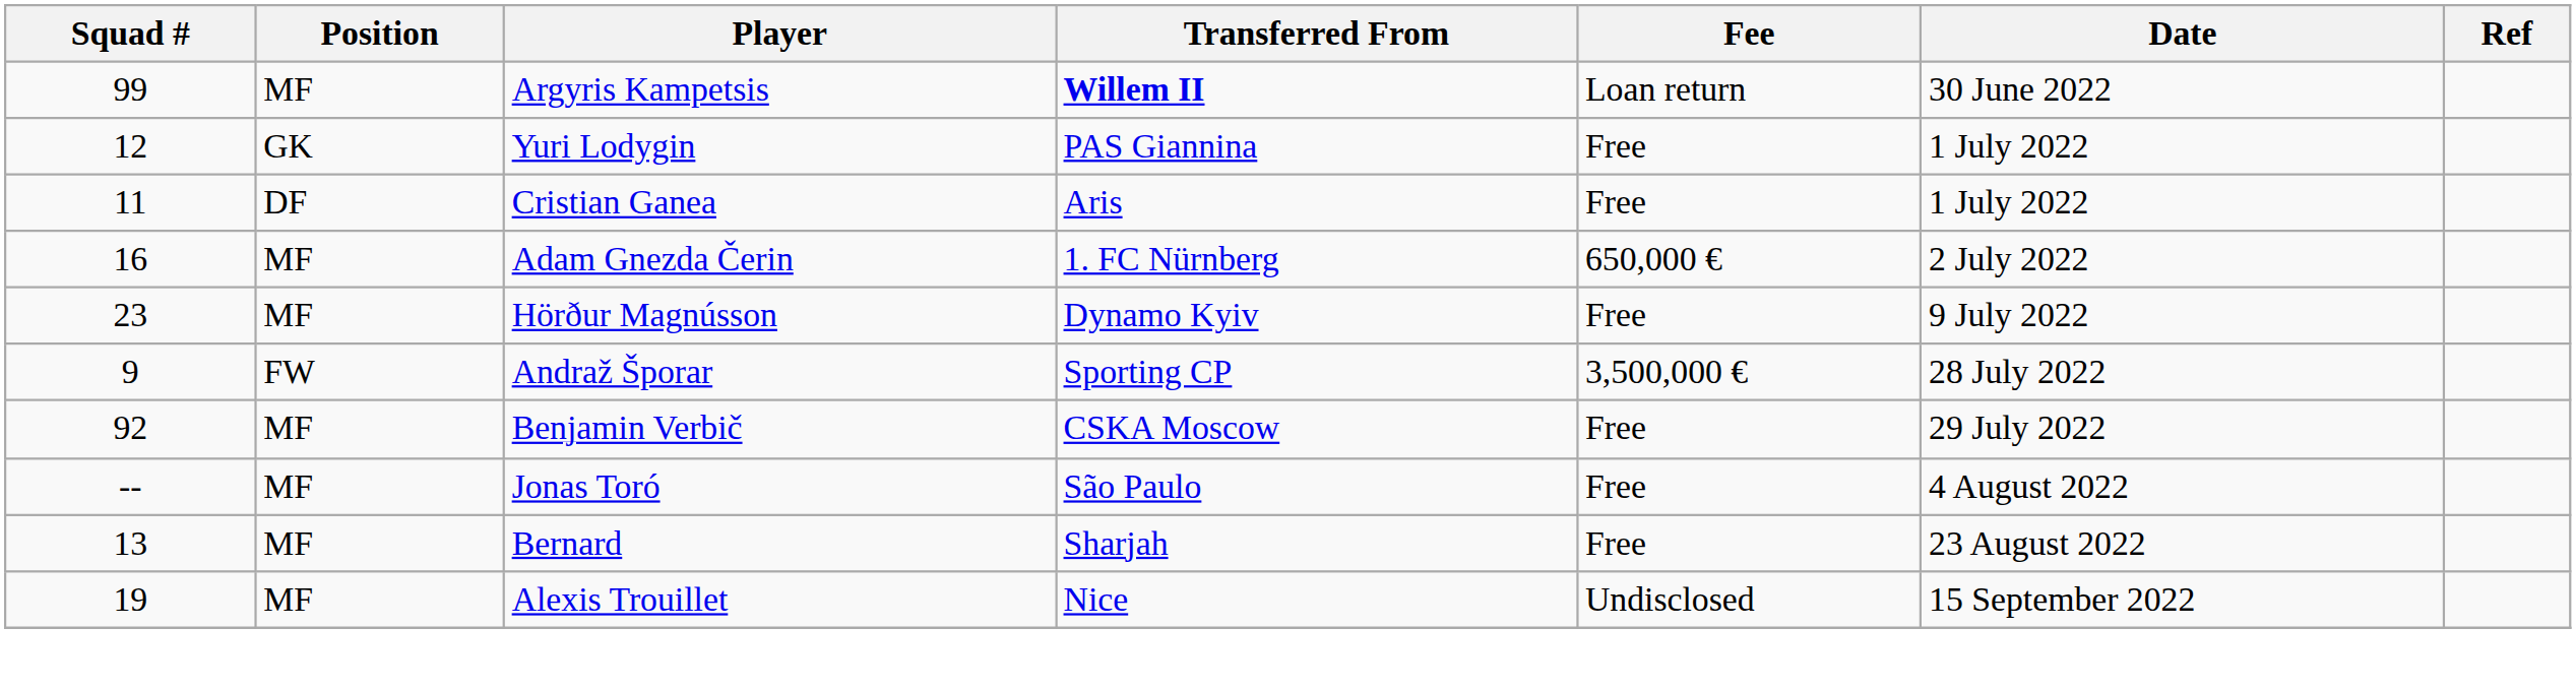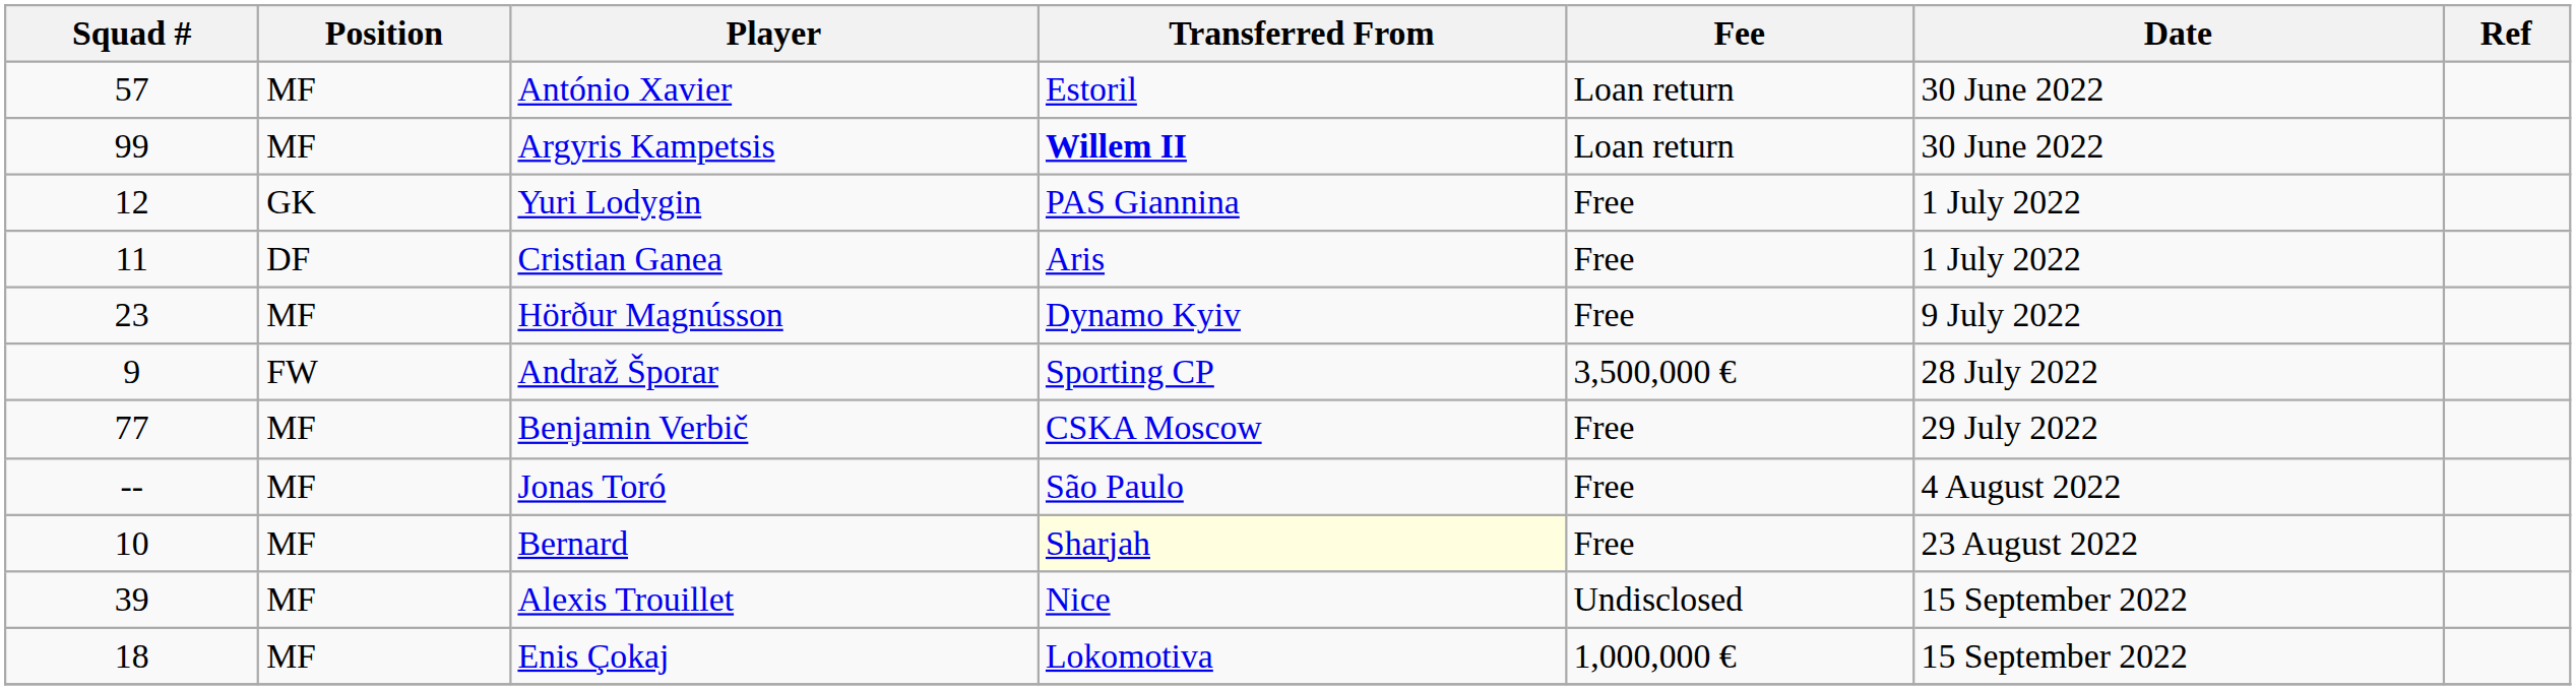 <table class="wikitable sortable" style="width:90%; text-align:center; font-size:95%; text-align:left;">
 <tr>
 <th><strong>Squad #</strong></th>
 <th><strong>Position</strong></th>
 <th><strong>Player</strong></th>
 <th><strong>Transferred From</strong></th>
 <th><strong>Fee</strong></th>
 <th><strong>Date</strong></th>
 <th><strong>Ref</strong></th>
+</tr>
+<tr>
+<td align="center">57</td>
+<td>MF</td>
+<td> <a href='#'>António Xavier</a></td>
+<td> <a href='#'>Estoril</a></td>
+<td>Loan return</td>
+<td>30 June 2022</td>
+<td></td>
 </tr>
 <tr>
 <td align="center">99</td>
 <td>MF</td>
 <td> <a href='#'>Argyris Kampetsis</a></td>
 <td><strong> <a href='#'>Willem II</a></strong></td>
 <td>Loan return</td>
 <td>30 June 2022</td>
 <td></td>
 </tr>
 <tr>
 <td align="center">12</td>
 <td>GK</td>
 <td> <a href='#'>Yuri Lodygin</a></td>
 <td> <a href='#'>PAS Giannina</a></td>
 <td>Free</td>
 <td>1 July 2022</td>
 <td></td>
 </tr>
 <tr>
 <td align="center">11</td>
 <td>DF</td>
 <td> <a href='#'>Cristian Ganea</a></td>
 <td> <a href='#'>Aris</a></td>
 <td>Free</td>
 <td>1 July 2022</td>
 <td></td>
 </tr>
 <tr>
-<td align="center">16</td>
-<td>MF</td>
-<td> <a href='#'>Adam Gnezda Čerin</a></td>
-<td> <a href='#'>1. FC Nürnberg</a></td>
-<td>650,000 €</td>
-<td>2 July 2022</td>
-<td></td>
-</tr>
-<tr>
 <td align="center">23</td>
 <td>MF</td>
 <td> <a href='#'>Hörður Magnússon</a></td>
 <td> <a href='#'>Dynamo Kyiv</a></td>
 <td>Free</td>
 <td>9 July 2022</td>
 <td></td>
 </tr>
 <tr>
 <td align="center">9</td>
 <td>FW</td>
 <td> <a href='#'>Andraž Šporar</a></td>
 <td> <a href='#'>Sporting CP</a></td>
 <td>3,500,000 €</td>
 <td>28 July 2022</td>
 <td></td>
 </tr>
 <tr>
-<td align="center">92</td>
+<td align="center">77</td>
 <td>MF</td>
 <td> <a href='#'>Benjamin Verbič</a></td>
 <td> <a href='#'>CSKA Moscow</a></td>
 <td>Free</td>
 <td>29 July 2022</td>
 <td></td>
 </tr>
 <tr>
 <td align="center">--</td>
 <td>MF</td>
 <td> <a href='#'>Jonas Toró</a></td>
 <td> <a href='#'>São Paulo</a></td>
 <td>Free</td>
 <td>4 August 2022</td>
 <td></td>
 </tr>
 <tr>
-<td align="center">13</td>
+<td align="center">10</td>
 <td>MF</td>
 <td> <a href='#'>Bernard</a></td>
-<td> <a href='#'>Sharjah</a></td>
+<td style="background: lightyellow;"> <a href='#'>Sharjah</a></td>
 <td>Free</td>
 <td>23 August 2022</td>
 <td></td>
 </tr>
 <tr>
-<td align="center">19</td>
+<td align="center">39</td>
 <td>MF</td>
 <td> <a href='#'>Alexis Trouillet</a></td>
 <td> <a href='#'>Nice</a></td>
 <td>Undisclosed</td>
 <td>15 September 2022</td>
 <td></td>
 </tr>
 <tr>
+<td align="center">18</td>
+<td>MF</td>
+<td> <a href='#'>Enis Çokaj</a></td>
+<td> <a href='#'>Lokomotiva</a></td>
+<td>1,000,000 €</td>
+<td>15 September 2022</td>
+<td></td>
+</tr>
+<tr>
 </tr>
 </table>
